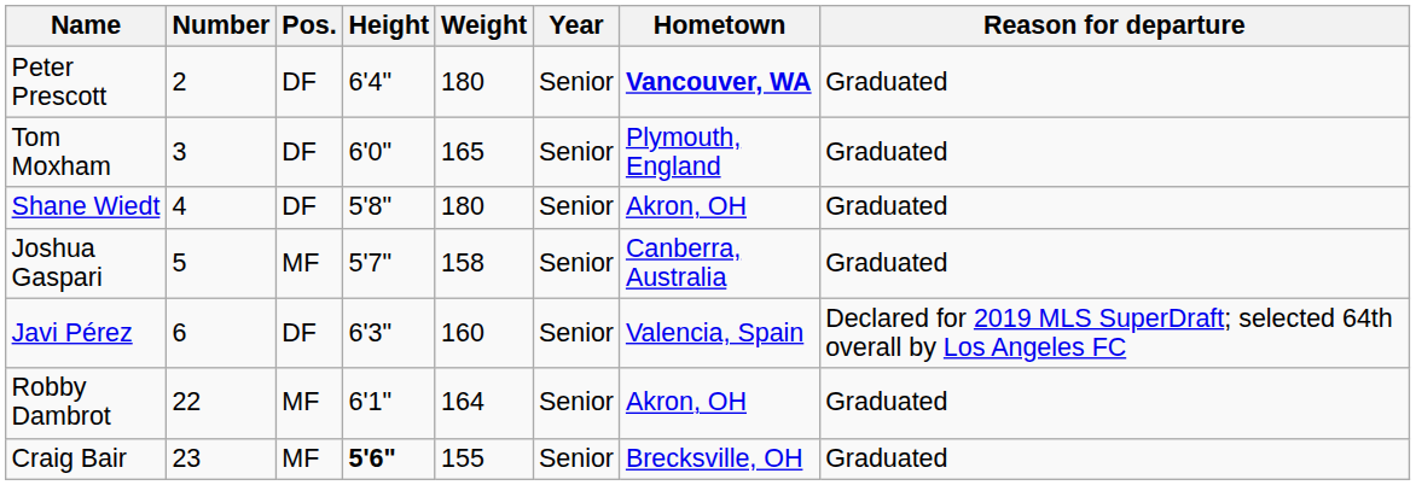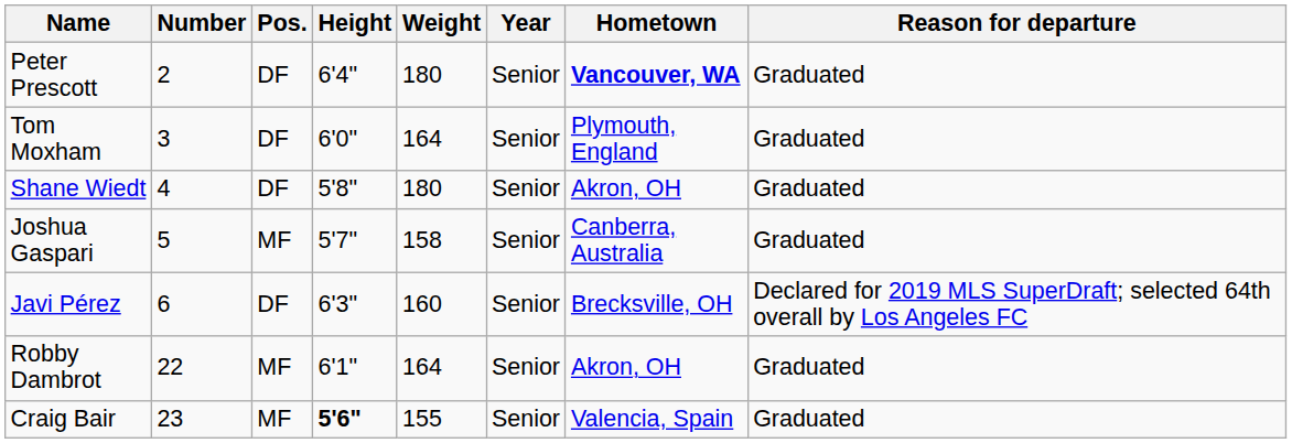 <table class="wikitable sortable" border="1">
 <tr>
 <th>Name</th>
 <th>Number</th>
 <th>Pos.</th>
 <th>Height</th>
 <th>Weight</th>
 <th>Year</th>
 <th>Hometown</th>
 <th class="unsortable">Reason for departure</th>
 </tr>
 <tr>
 <td>Peter Prescott</td>
 <td>2</td>
 <td>DF</td>
 <td>6'4"</td>
 <td>180</td>
 <td>Senior</td>
 <td><strong><a href='#'>Vancouver, WA</a></strong></td>
 <td>Graduated</td>
 </tr>
 <tr>
 <td>Tom Moxham</td>
 <td>3</td>
 <td>DF</td>
 <td>6'0"</td>
-<td>165</td>
+<td>164</td>
 <td>Senior</td>
 <td><a href='#'>Plymouth, England</a></td>
 <td>Graduated</td>
 </tr>
 <tr>
 <td><a href='#'>Shane Wiedt</a></td>
 <td>4</td>
 <td>DF</td>
 <td>5'8"</td>
 <td>180</td>
 <td> Senior</td>
 <td><a href='#'>Akron, OH</a></td>
 <td>Graduated</td>
 </tr>
 <tr>
 <td>Joshua Gaspari</td>
 <td>5</td>
 <td>MF</td>
 <td>5'7"</td>
 <td>158</td>
 <td> Senior</td>
 <td><a href='#'>Canberra, Australia</a></td>
 <td>Graduated</td>
 </tr>
 <tr>
 <td><a href='#'>Javi Pérez</a></td>
 <td>6</td>
 <td>DF</td>
 <td>6'3"</td>
 <td>160</td>
 <td>Senior</td>
-<td><a href='#'>Valencia, Spain</a></td>
+<td><a href='#'>Brecksville, OH</a></td>
 <td>Declared for <a href='#'>2019 MLS SuperDraft</a>; selected 64th overall by <a href='#'>Los Angeles FC</a></td>
 </tr>
 <tr>
 <td>Robby Dambrot</td>
 <td>22</td>
 <td>MF</td>
 <td>6'1"</td>
 <td>164</td>
 <td> Senior</td>
 <td><a href='#'>Akron, OH</a></td>
 <td>Graduated</td>
 </tr>
 <tr>
 <td>Craig Bair</td>
 <td>23</td>
 <td>MF</td>
 <td><strong>5'6"</strong></td>
 <td>155</td>
 <td> Senior</td>
-<td><a href='#'>Brecksville, OH</a></td>
+<td><a href='#'>Valencia, Spain</a></td>
 <td>Graduated</td>
 </tr>
 </table>
